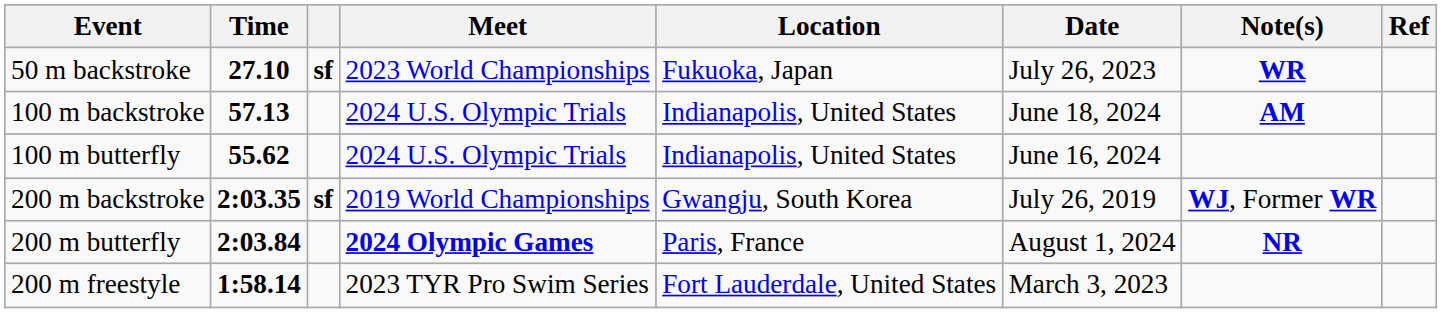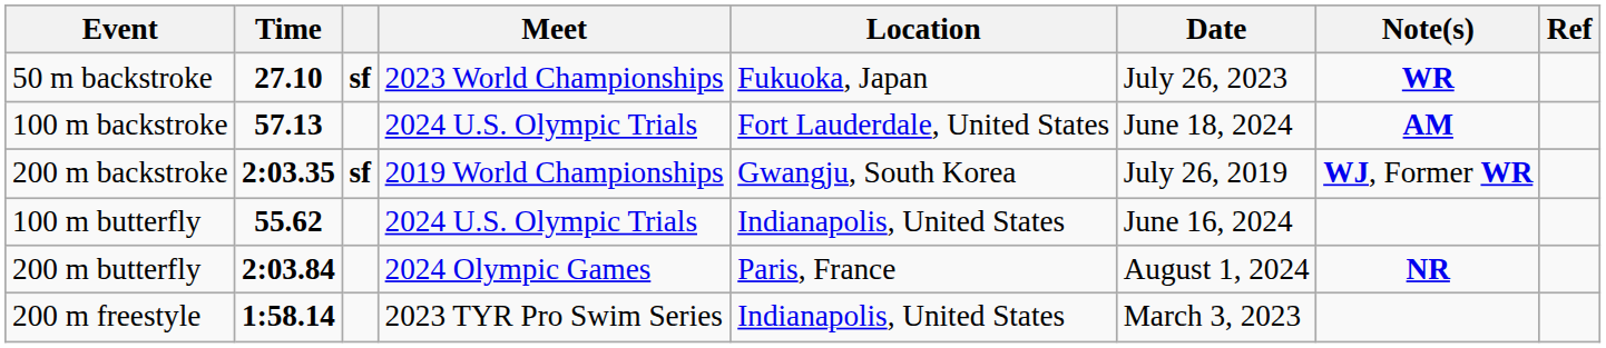 <table class="wikitable">
 <tr>
 <th>Event</th>
 <th>Time</th>
 <th></th>
 <th>Meet</th>
 <th>Location</th>
 <th>Date</th>
 <th>Note(s)</th>
 <th>Ref</th>
 </tr>
 <tr>
 <td>50 m backstroke</td>
 <td style="text-align:center;"><strong>27.10</strong></td>
 <td><strong>sf</strong></td>
 <td><a href='#'> 2023 World Championships</a></td>
 <td><a href='#'>Fukuoka</a>, Japan</td>
 <td>July 26, 2023</td>
 <td style="text-align:center;"><strong><a href='#'>WR</a></strong></td>
 <td></td>
 </tr>
 <tr>
 <td>100 m backstroke</td>
 <td style="text-align:center;"><strong>57.13</strong></td>
 <td></td>
 <td><a href='#'>2024 U.S. Olympic Trials</a></td>
-<td><a href='#'>Indianapolis</a>, United States</td>
+<td><a href='#'>Fort Lauderdale</a>, United States</td>
 <td>June 18, 2024</td>
 <td style="text-align:center;"><strong><a href='#'>AM</a></strong></td>
+<td></td>
+</tr>
+<tr>
+<td>200 m backstroke</td>
+<td style="text-align:center;"><strong>2:03.35</strong></td>
+<td><strong>sf</strong></td>
+<td><a href='#'> 2019 World Championships</a></td>
+<td><a href='#'>Gwangju</a>, South Korea</td>
+<td>July 26, 2019</td>
+<td style="text-align:center;"><strong><a href='#'>WJ</a></strong>, Former <strong><a href='#'>WR</a></strong></td>
 <td></td>
 </tr>
 <tr>
 <td>100 m butterfly</td>
 <td style="text-align:center;"><strong>55.62</strong></td>
 <td></td>
 <td><a href='#'>2024 U.S. Olympic Trials</a></td>
 <td><a href='#'>Indianapolis</a>, United States</td>
 <td>June 16, 2024</td>
 <td></td>
 <td></td>
 </tr>
 <tr>
-<td>200 m backstroke</td>
-<td style="text-align:center;"><strong>2:03.35</strong></td>
-<td><strong>sf</strong></td>
-<td><a href='#'> 2019 World Championships</a></td>
-<td><a href='#'>Gwangju</a>, South Korea</td>
-<td>July 26, 2019</td>
-<td style="text-align:center;"><strong><a href='#'>WJ</a></strong>, Former <strong><a href='#'>WR</a></strong></td>
-<td></td>
-</tr>
-<tr>
 <td>200 m butterfly</td>
 <td style="text-align:center;"><strong>2:03.84</strong></td>
 <td></td>
-<td><strong><a href='#'>2024 Olympic Games</a></strong></td>
+<td><a href='#'>2024 Olympic Games</a></td>
 <td><a href='#'>Paris</a>, France</td>
 <td>August 1, 2024</td>
 <td style="text-align:center;"><strong><a href='#'>NR</a></strong></td>
 <td></td>
 </tr>
 <tr>
 <td>200 m freestyle</td>
 <td style="text-align:center;"><strong>1:58.14</strong></td>
 <td></td>
 <td>2023 TYR Pro Swim Series</td>
-<td><a href='#'>Fort Lauderdale</a>, United States</td>
+<td><a href='#'>Indianapolis</a>, United States</td>
 <td>March 3, 2023</td>
 <td style="text-align:center;"></td>
 <td></td>
 </tr>
 </table>
